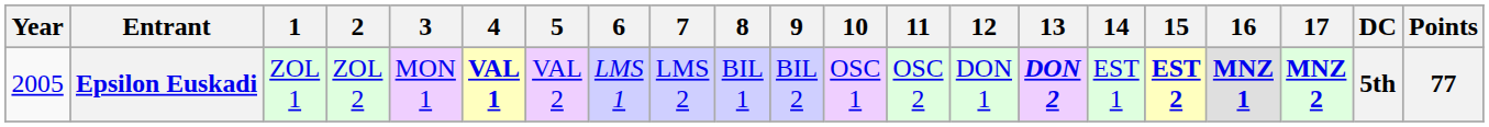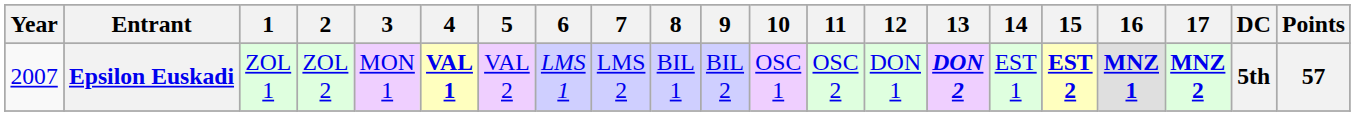 <table class="wikitable" style="text-align:center; font-size:85%">
 <tr>
 <th>Year</th>
 <th>Entrant</th>
 <th>1</th>
 <th>2</th>
 <th>3</th>
 <th>4</th>
 <th>5</th>
 <th>6</th>
 <th>7</th>
 <th>8</th>
 <th>9</th>
 <th>10</th>
 <th>11</th>
 <th>12</th>
 <th>13</th>
 <th>14</th>
 <th>15</th>
 <th>16</th>
 <th>17</th>
 <th>DC</th>
 <th>Points</th>
 </tr>
 <tr>
-<td><a href='#'>2005</a></td>
+<td><a href='#'>2007</a></td>
 <th nowrap><a href='#'>Epsilon Euskadi</a></th>
 <td style="background:#DFFFDF;"><a href='#'>ZOL<br>1</a><br></td>
 <td style="background:#DFFFDF;"><a href='#'>ZOL<br>2</a><br></td>
 <td style="background:#EFCFFF;"><a href='#'>MON<br>1</a><br></td>
 <td style="background:#FFFFBF;"><strong><a href='#'>VAL<br>1</a></strong><br></td>
 <td style="background:#EFCFFF;"><a href='#'>VAL<br>2</a><br></td>
 <td style="background:#CFCFFF;"><em><a href='#'>LMS<br>1</a></em><br></td>
 <td style="background:#CFCFFF;"><a href='#'>LMS<br>2</a><br></td>
 <td style="background:#CFCFFF;"><a href='#'>BIL<br>1</a><br></td>
 <td style="background:#CFCFFF;"><a href='#'>BIL<br>2</a><br></td>
 <td style="background:#EFCFFF;"><a href='#'>OSC<br>1</a><br></td>
 <td style="background:#DFFFDF;"><a href='#'>OSC<br>2</a><br></td>
 <td style="background:#DFFFDF;"><a href='#'>DON<br>1</a><br></td>
 <td style="background:#EFCFFF;"><strong><em><a href='#'>DON<br>2</a></em><br></strong></td>
 <td style="background:#DFFFDF;"><a href='#'>EST<br>1</a><br></td>
 <td style="background:#FFFFBF;"><strong><a href='#'>EST<br>2</a></strong><br></td>
 <td style="background:#DFDFDF;"><strong><a href='#'>MNZ<br>1</a></strong><br></td>
 <td style="background:#DFFFDF;"><strong><a href='#'>MNZ<br>2</a></strong><br></td>
 <th>5th</th>
-<th>77</th>
+<th>57</th>
 </tr>
 </table>
